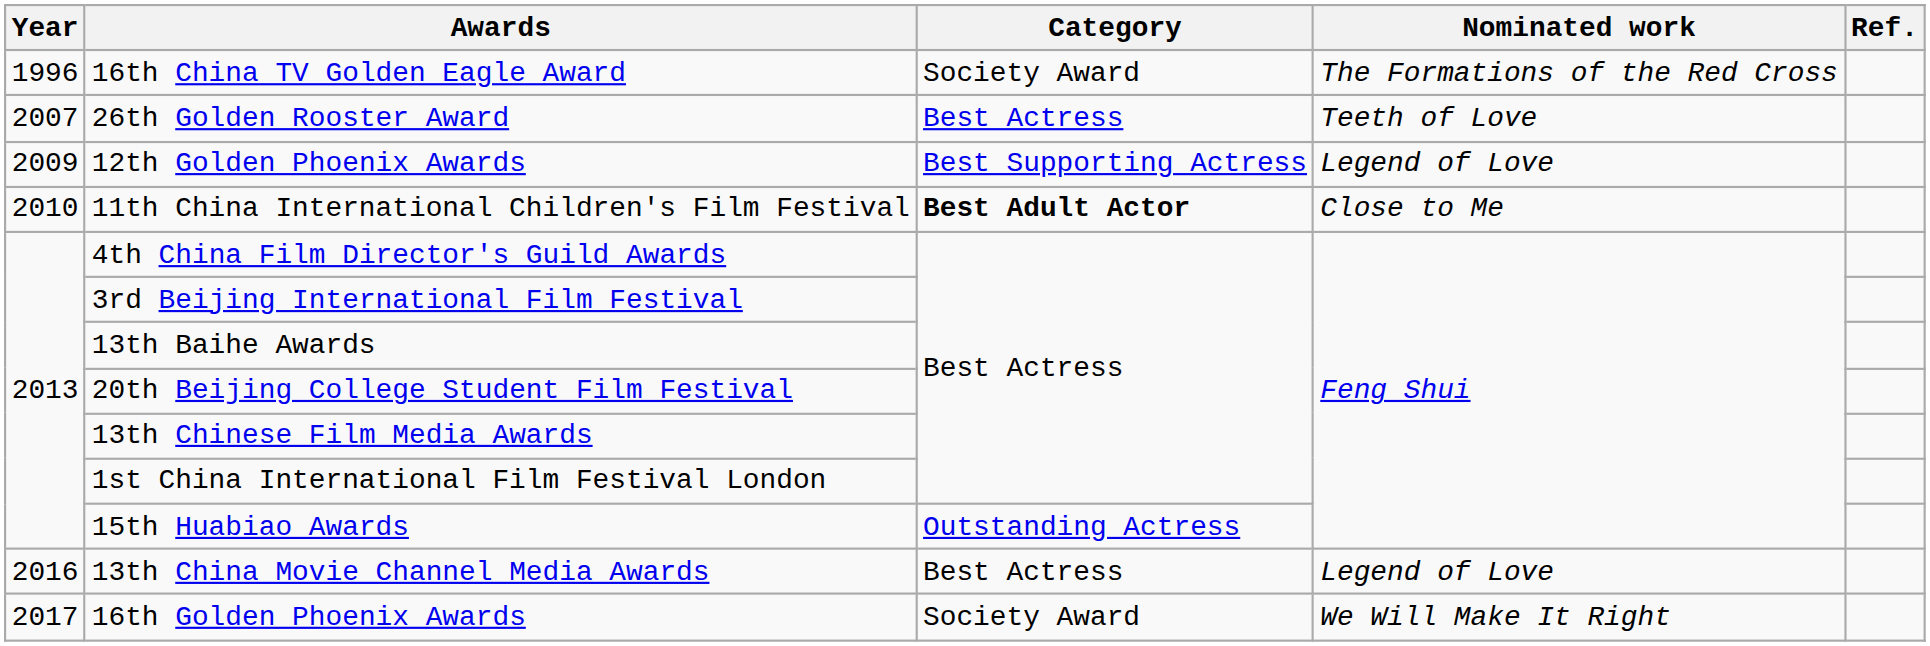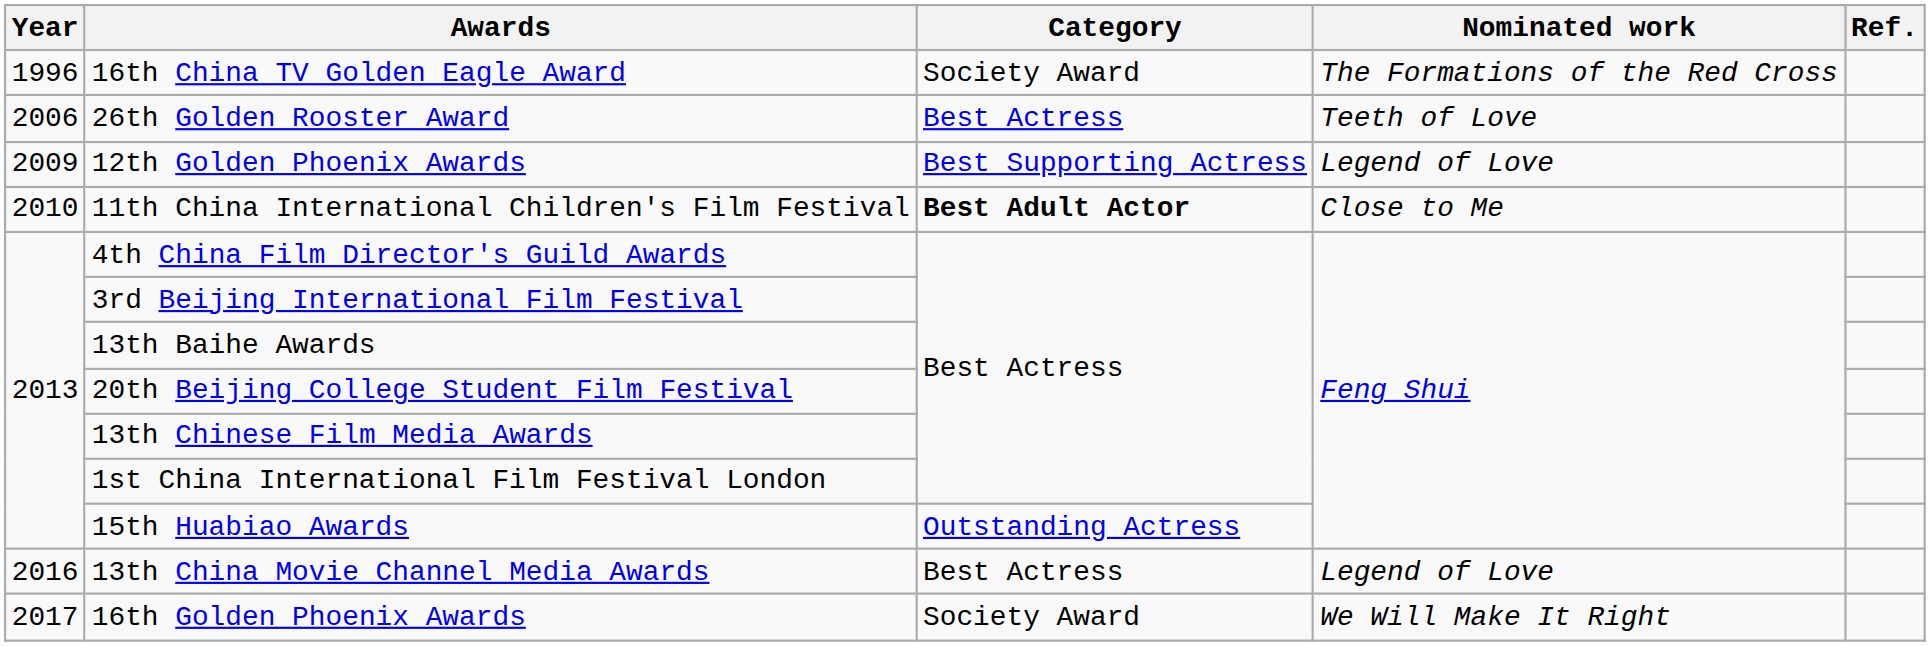 <table class="wikitable">
 <tr>
 <th>Year</th>
 <th>Awards</th>
 <th>Category</th>
 <th>Nominated work</th>
 <th>Ref.</th>
 </tr>
 <tr>
 <td>1996</td>
 <td>16th <a href='#'>China TV Golden Eagle Award</a></td>
 <td>Society Award</td>
 <td><em>The Formations of the Red Cross</em></td>
 <td></td>
 </tr>
 <tr>
-<td>2007</td>
+<td>2006</td>
 <td>26th <a href='#'>Golden Rooster Award</a></td>
 <td><a href='#'>Best Actress</a></td>
 <td><em>Teeth of Love</em></td>
 <td></td>
 </tr>
 <tr>
 <td>2009</td>
 <td>12th <a href='#'>Golden Phoenix Awards</a></td>
 <td><a href='#'>Best Supporting Actress</a></td>
 <td><em>Legend of Love</em></td>
 <td></td>
 </tr>
 <tr>
 <td>2010</td>
 <td>11th China International Children's Film Festival</td>
 <td><strong>Best Adult Actor</strong></td>
 <td><em>Close to Me</em></td>
 <td></td>
 </tr>
 <tr>
 <td rowspan=7>2013</td>
 <td>4th <a href='#'>China Film Director's Guild Awards</a></td>
 <td rowspan=6>Best Actress</td>
 <td rowspan=7><em><a href='#'>Feng Shui</a></em></td>
 <td></td>
 </tr>
 <tr>
 <td>3rd <a href='#'>Beijing International Film Festival</a></td>
 <td></td>
 </tr>
 <tr>
 <td>13th Baihe Awards</td>
 <td></td>
 </tr>
 <tr>
 <td>20th <a href='#'>Beijing College Student Film Festival</a></td>
 <td></td>
 </tr>
 <tr>
 <td>13th <a href='#'>Chinese Film Media Awards</a></td>
 <td></td>
 </tr>
 <tr>
 <td>1st China International Film Festival London</td>
 <td></td>
 </tr>
 <tr>
 <td>15th <a href='#'>Huabiao Awards</a></td>
 <td><a href='#'>Outstanding Actress</a></td>
 <td></td>
 </tr>
 <tr>
 <td>2016</td>
 <td>13th <a href='#'>China Movie Channel Media Awards</a></td>
 <td>Best Actress</td>
 <td><em>Legend of Love</em></td>
 <td></td>
 </tr>
 <tr>
 <td>2017</td>
 <td>16th <a href='#'>Golden Phoenix Awards</a></td>
 <td>Society Award</td>
 <td><em>We Will Make It Right</em></td>
 <td></td>
 </tr>
 </table>
